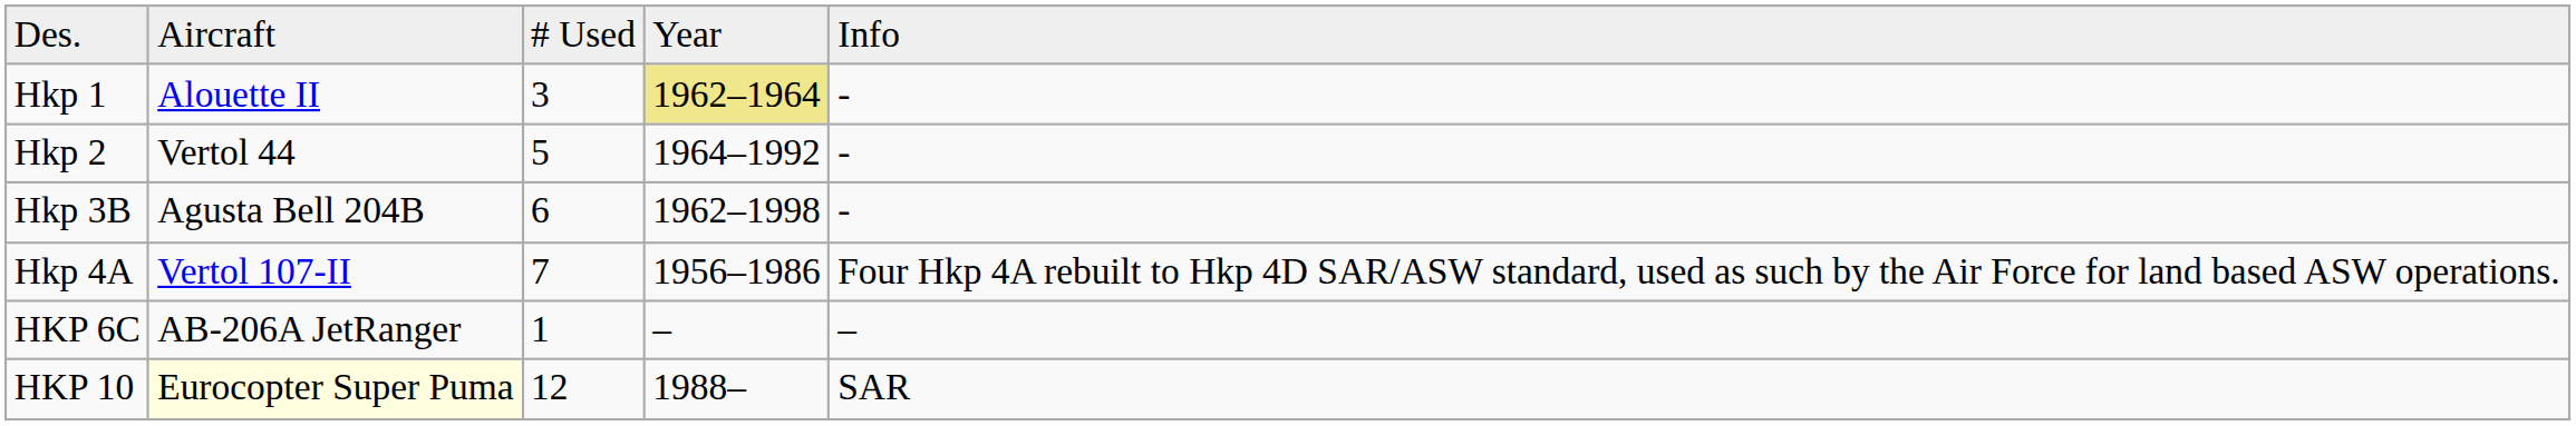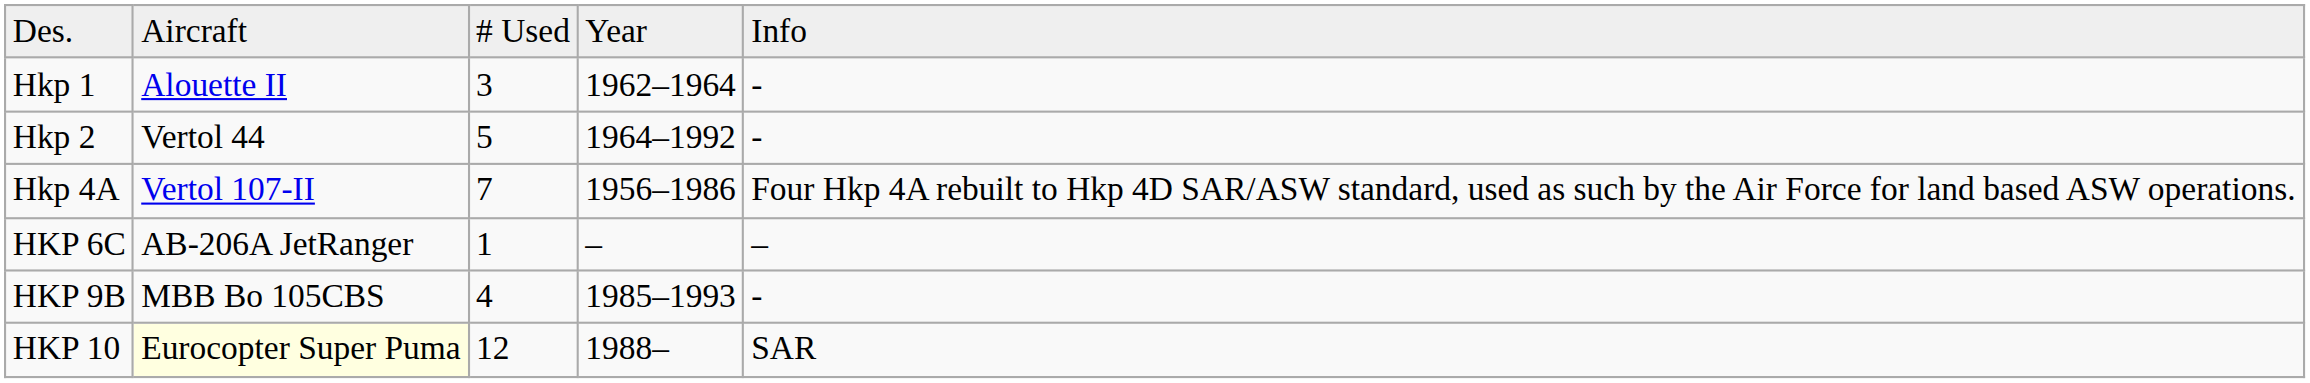 <table class="wikitable sortable">
 <tr style="background:#efefef;">
 <td>Des.</td>
 <td>Aircraft</td>
 <td># Used</td>
 <td>Year</td>
 <td>Info</td>
 </tr>
 <tr>
 <td>Hkp 1</td>
 <td><a href='#'>Alouette II</a></td>
 <td>3</td>
-<td style="background: khaki;">1962–1964</td>
+<td>1962–1964</td>
 <td>-</td>
 </tr>
 <tr>
 <td>Hkp 2</td>
 <td>Vertol 44</td>
 <td>5</td>
 <td>1964–1992</td>
-<td>-</td>
-</tr>
-<tr>
-<td>Hkp 3B</td>
-<td>Agusta Bell 204B</td>
-<td>6</td>
-<td>1962–1998</td>
 <td>-</td>
 </tr>
 <tr>
 <td>Hkp 4A</td>
 <td><a href='#'>Vertol 107-II</a></td>
 <td>7</td>
 <td>1956–1986</td>
 <td>Four Hkp 4A rebuilt to Hkp 4D SAR/ASW standard, used as such by the Air Force for land based ASW operations.</td>
 </tr>
 <tr>
 <td>HKP 6C</td>
 <td>AB-206A JetRanger</td>
 <td>1</td>
 <td>–</td>
 <td>–</td>
 </tr>
 <tr>
+<td>HKP 9B</td>
+<td>MBB Bo 105CBS</td>
+<td>4</td>
+<td>1985–1993</td>
+<td>-</td>
+</tr>
+<tr>
 <td>HKP 10</td>
 <td style="background: lightyellow;">Eurocopter Super Puma</td>
 <td>12</td>
 <td>1988–</td>
 <td>SAR</td>
 </tr>
 </table>
